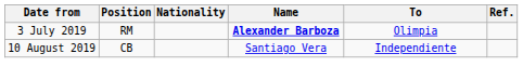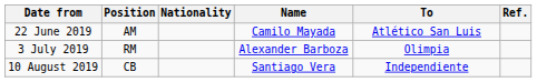 <table class="wikitable" style="text-align:center; font-size:90%; ">
 <tr>
 <th style="background:#; color:#; width:100px;">Date from</th>
 <th style="background:#; color:#; width:50px;">Position</th>
 <th style="background:#; color:#; width:50px;">Nationality</th>
 <th style="background:#; color:#; width:125px;">Name</th>
 <th style="background:#; color:#; width:155px;">To</th>
 <th style="background:#; color:#; width:25px;">Ref.</th>
 </tr>
 <tr>
+<td>22 June 2019</td>
+<td>AM</td>
+<td></td>
+<td><a href='#'>Camilo Mayada</a></td>
+<td> <a href='#'>Atlético San Luis</a></td>
+<td></td>
+</tr>
+<tr>
 <td>3 July 2019</td>
 <td>RM</td>
 <td></td>
-<td><strong><a href='#'>Alexander Barboza</a></strong></td>
+<td><a href='#'>Alexander Barboza</a></td>
 <td> <a href='#'>Olimpia</a></td>
 <td></td>
 </tr>
 <tr>
 <td>10 August 2019</td>
 <td>CB</td>
 <td></td>
 <td><a href='#'>Santiago Vera</a></td>
 <td> <a href='#'>Independiente</a></td>
 <td></td>
 </tr>
 </table>
